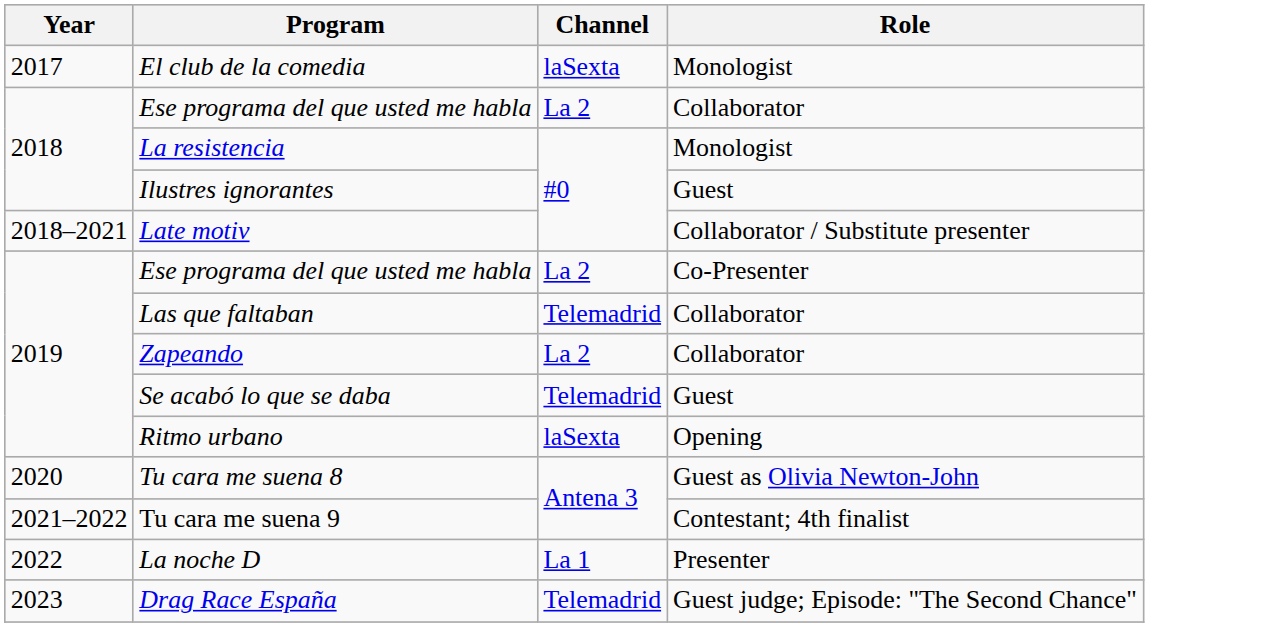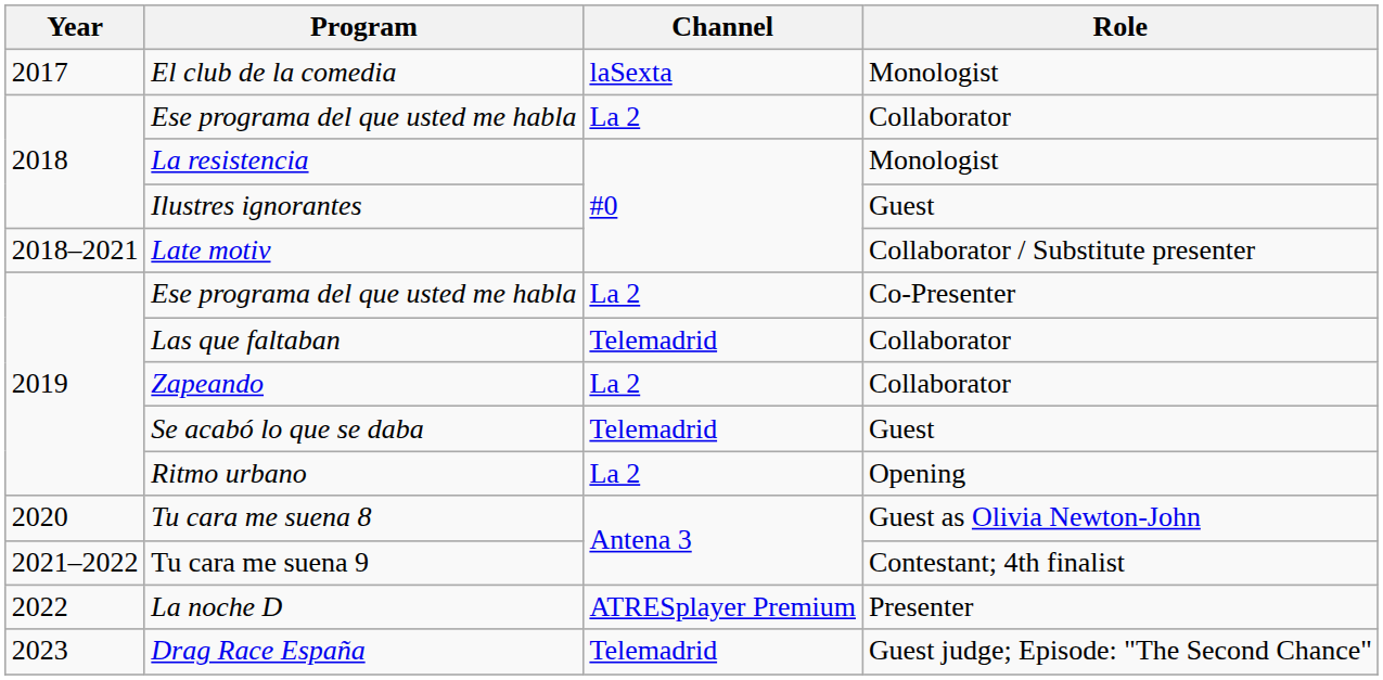 <table class="wikitable">
 <tr>
 <th>Year</th>
 <th>Program</th>
 <th>Channel</th>
 <th>Role</th>
 </tr>
 <tr>
 <td>2017</td>
 <td><em>El club de la comedia</em></td>
 <td><a href='#'>laSexta</a></td>
 <td>Monologist</td>
 </tr>
 <tr>
 <td rowspan="3">2018</td>
 <td><em>Ese programa del que usted me habla</em></td>
 <td><a href='#'>La 2</a></td>
 <td>Collaborator</td>
 </tr>
 <tr>
 <td><a href='#'><em>La resistencia</em></a></td>
 <td rowspan="3"><a href='#'>#0</a></td>
 <td>Monologist</td>
 </tr>
 <tr>
 <td><em>Ilustres ignorantes</em></td>
 <td>Guest</td>
 </tr>
 <tr>
 <td>2018–2021</td>
 <td><em><a href='#'>Late motiv</a></em></td>
 <td>Collaborator / Substitute presenter</td>
 </tr>
 <tr>
 <td rowspan="5">2019</td>
 <td><em>Ese programa del que usted me habla</em></td>
 <td><a href='#'>La 2</a></td>
 <td>Co-Presenter</td>
 </tr>
 <tr>
 <td><em>Las que faltaban</em></td>
 <td><a href='#'>Telemadrid</a></td>
 <td>Collaborator</td>
 </tr>
 <tr>
 <td><em><a href='#'>Zapeando</a></em></td>
 <td><a href='#'>La 2</a></td>
 <td>Collaborator</td>
 </tr>
 <tr>
 <td><em>Se acabó lo que se daba</em></td>
 <td><a href='#'>Telemadrid</a></td>
 <td>Guest</td>
 </tr>
 <tr>
 <td><em>Ritmo urbano</em></td>
-<td><a href='#'>laSexta</a></td>
+<td><a href='#'>La 2</a></td>
 <td>Opening</td>
 </tr>
 <tr>
 <td>2020</td>
 <td><em>Tu cara me suena 8</em></td>
 <td rowspan="2"><a href='#'>Antena 3</a></td>
 <td>Guest as <a href='#'>Olivia Newton-John</a></td>
 </tr>
 <tr>
 <td>2021–2022</td>
 <td>Tu cara me suena 9</td>
 <td>Contestant; 4th finalist</td>
 </tr>
 <tr>
 <td>2022</td>
 <td><em>La noche D</em></td>
-<td><a href='#'>La 1</a></td>
+<td><a href='#'>ATRESplayer Premium</a></td>
 <td>Presenter</td>
 </tr>
 <tr>
 <td>2023</td>
 <td><em><a href='#'>Drag Race España</a></em></td>
 <td><a href='#'>Telemadrid</a></td>
 <td>Guest judge; Episode: "The Second Chance"</td>
 </tr>
 </table>
